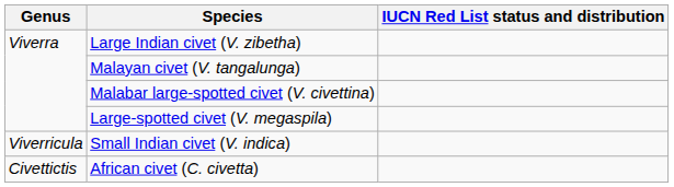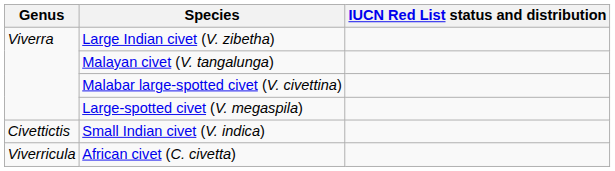 <table class="wikitable">
 <tr>
 <th>Genus</th>
 <th>Species</th>
 <th><a href='#'>IUCN Red List</a> status and distribution</th>
 </tr>
 <tr style="vertical-align:top;">
 <td rowspan="4"><em>Viverra</em> </td>
 <td><a href='#'>Large Indian civet</a> (<em>V. zibetha</em>)  <br></td>
 <td><br></td>
 </tr>
 <tr style="vertical-align:top;">
 <td><a href='#'>Malayan civet</a> (<em>V. tangalunga</em>) <br></td>
 <td><br></td>
 </tr>
 <tr style="vertical-align:top;">
 <td><a href='#'>Malabar large-spotted civet</a> (<em>V. civettina</em>) </td>
 <td><br></td>
 </tr>
 <tr style="vertical-align:top;">
 <td><a href='#'>Large-spotted civet</a> (<em>V. megaspila</em>) <br></td>
 <td><br></td>
 </tr>
 <tr style="vertical-align:top;">
-<td><em>Viverricula</em> </td>
+<td><em>Civettictis</em> </td>
 <td><a href='#'>Small Indian civet</a> (<em>V. indica</em>) <br></td>
 <td><br></td>
 </tr>
 <tr style="vertical-align:top;">
-<td><em>Civettictis</em> </td>
+<td><em>Viverricula</em> </td>
 <td><a href='#'>African civet</a> (<em>C. civetta</em>) <br></td>
 <td><br></td>
 </tr>
 </table>
